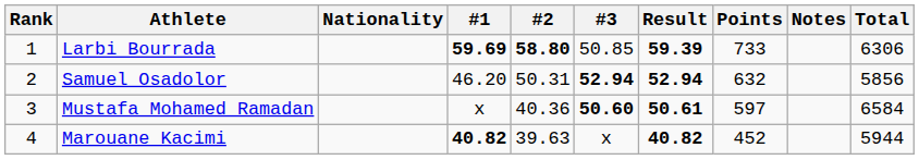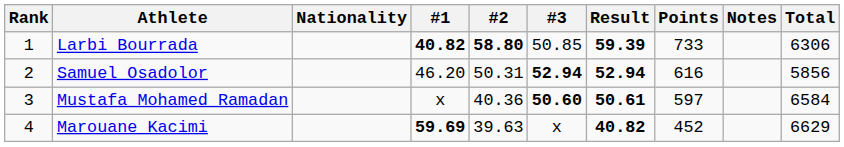 <table class="wikitable sortable" style="text-align:center">
 <tr>
 <th>Rank</th>
 <th>Athlete</th>
 <th>Nationality</th>
 <th>#1</th>
 <th>#2</th>
 <th>#3</th>
 <th>Result</th>
 <th>Points</th>
 <th>Notes</th>
 <th>Total</th>
 </tr>
 <tr>
 <td>1</td>
 <td align=left><a href='#'>Larbi Bourrada</a></td>
 <td align=left></td>
-<td><strong>59.69</strong></td>
+<td><strong>40.82</strong></td>
 <td><strong>58.80</strong></td>
 <td>50.85</td>
 <td><strong>59.39</strong></td>
 <td>733</td>
 <td></td>
 <td>6306</td>
 </tr>
 <tr>
 <td>2</td>
 <td align=left><a href='#'>Samuel Osadolor</a></td>
 <td align=left></td>
 <td>46.20</td>
 <td>50.31</td>
 <td><strong>52.94</strong></td>
 <td><strong>52.94</strong></td>
-<td>632</td>
+<td>616</td>
 <td></td>
 <td>5856</td>
 </tr>
 <tr>
 <td>3</td>
 <td align=left><a href='#'>Mustafa Mohamed Ramadan</a></td>
 <td align=left></td>
 <td>x</td>
 <td>40.36</td>
 <td><strong>50.60</strong></td>
 <td><strong>50.61</strong></td>
 <td>597</td>
 <td></td>
 <td>6584</td>
 </tr>
 <tr>
 <td>4</td>
 <td align=left><a href='#'>Marouane Kacimi</a></td>
 <td align=left></td>
-<td><strong>40.82</strong></td>
+<td><strong>59.69</strong></td>
 <td>39.63</td>
 <td>x</td>
 <td><strong>40.82</strong></td>
 <td>452</td>
 <td></td>
-<td>5944</td>
+<td>6629</td>
 </tr>
 </table>
